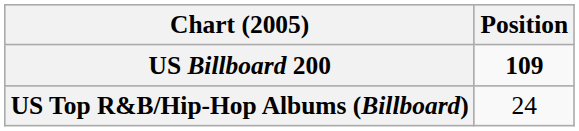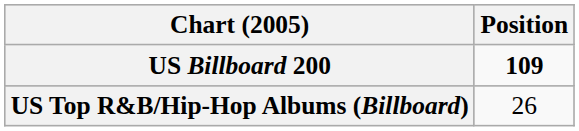 <table class="wikitable sortable plainrowheaders" style="text-align:center">
 <tr>
 <th scope="col">Chart (2005)</th>
 <th scope="col">Position</th>
 </tr>
 <tr>
 <th scope="row">US <em>Billboard</em> 200</th>
 <td style="text-align:center"><strong>109</strong></td>
 </tr>
 <tr>
 <th scope="row">US Top R&B/Hip-Hop Albums (<em>Billboard</em>)</th>
-<td style="text-align:center">24</td>
+<td style="text-align:center">26</td>
 </tr>
 </table>
